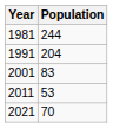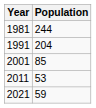 <table class="wikitable">
 <tr>
 <th>Year</th>
 <th>Population</th>
 </tr>
 <tr>
 <td>1981</td>
 <td>244</td>
 </tr>
 <tr>
 <td>1991</td>
 <td>204</td>
 </tr>
 <tr>
 <td>2001</td>
-<td>83</td>
+<td>85</td>
 </tr>
 <tr>
 <td>2011</td>
 <td>53</td>
 </tr>
 <tr>
 <td>2021</td>
-<td>70</td>
+<td>59</td>
 </tr>
 </table>
